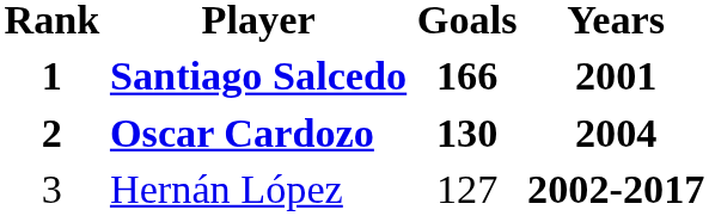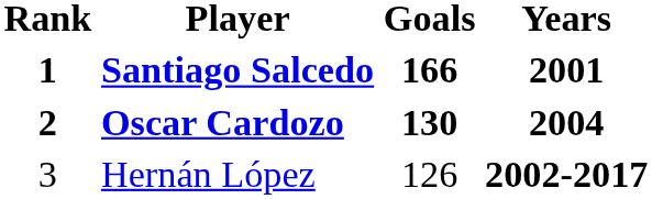 <table style="text-align:center;">
 <tr>
 <th>Rank</th>
 <th>Player</th>
 <th>Goals</th>
 <th>Years</th>
 </tr>
 <tr>
 <th>1</th>
 <th align=left> <a href='#'>Santiago Salcedo</a></th>
 <th>166</th>
 <th>2001</th>
 </tr>
 <tr>
 <th>2</th>
 <th align=left> <a href='#'>Oscar Cardozo</a></th>
 <th>130</th>
 <th>2004</th>
 </tr>
 <tr>
 <td>3</td>
 <td align=left> <a href='#'>Hernán López</a></td>
-<td>127</td>
+<td>126</td>
 <td><strong>2002-2017</strong></td>
 </tr>
 </table>
